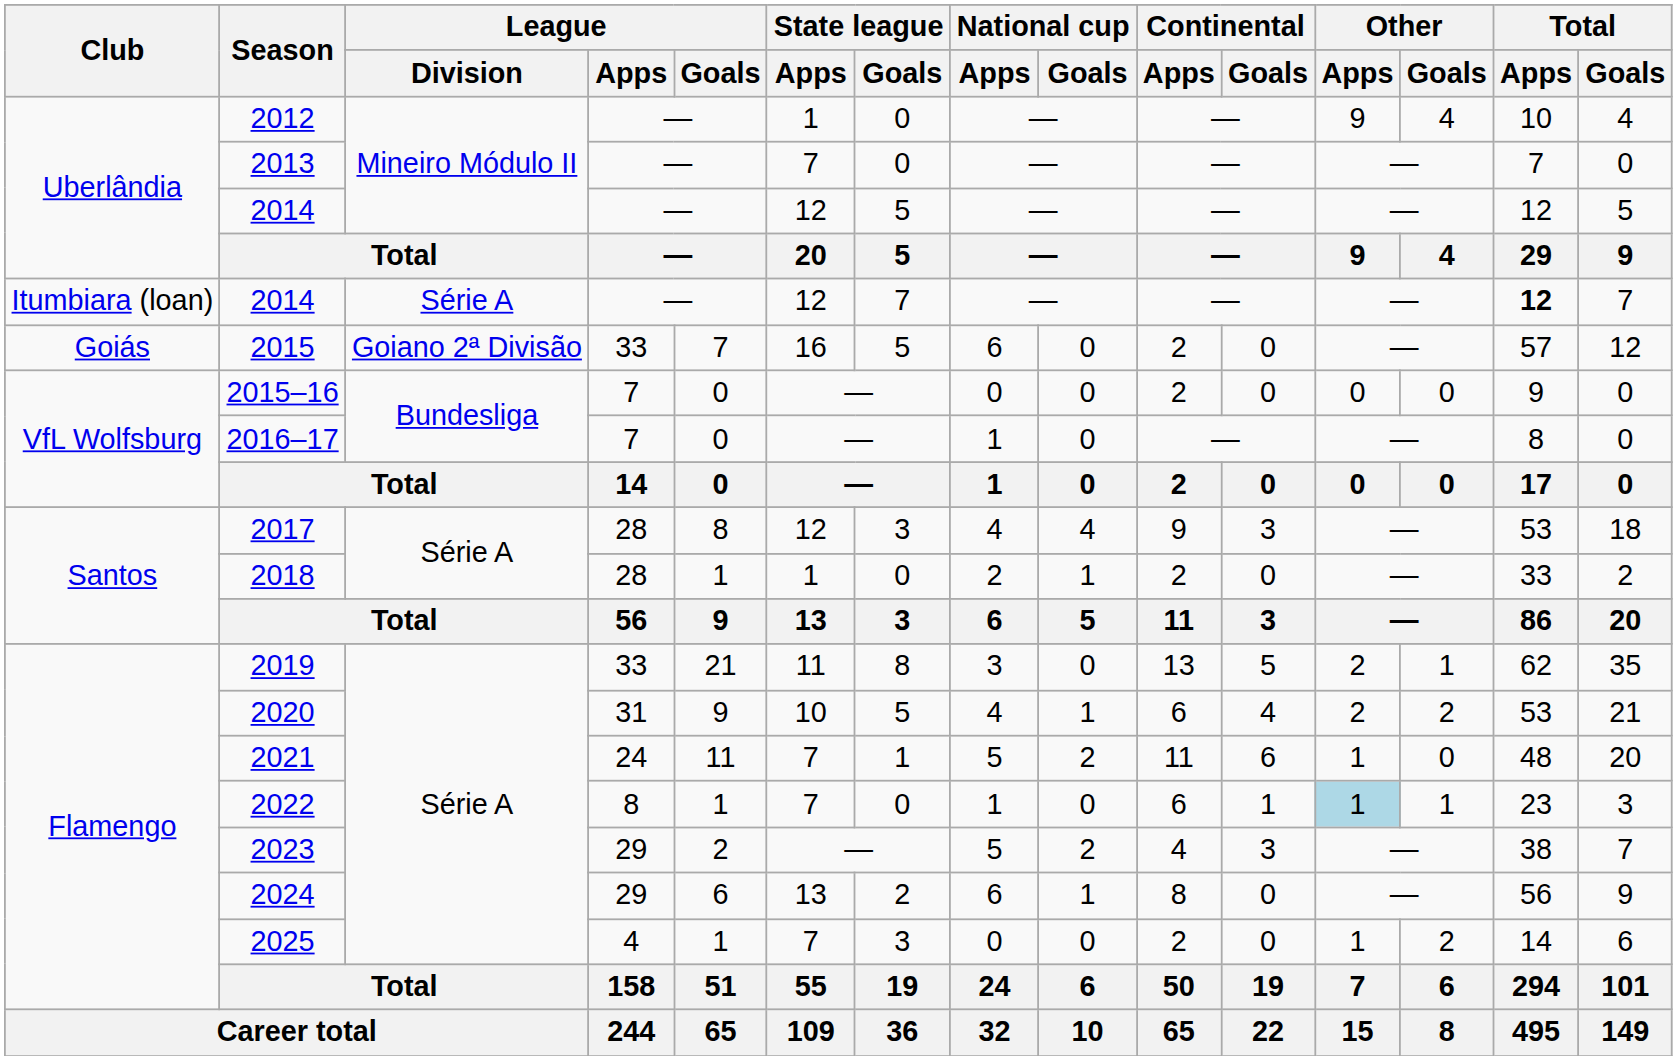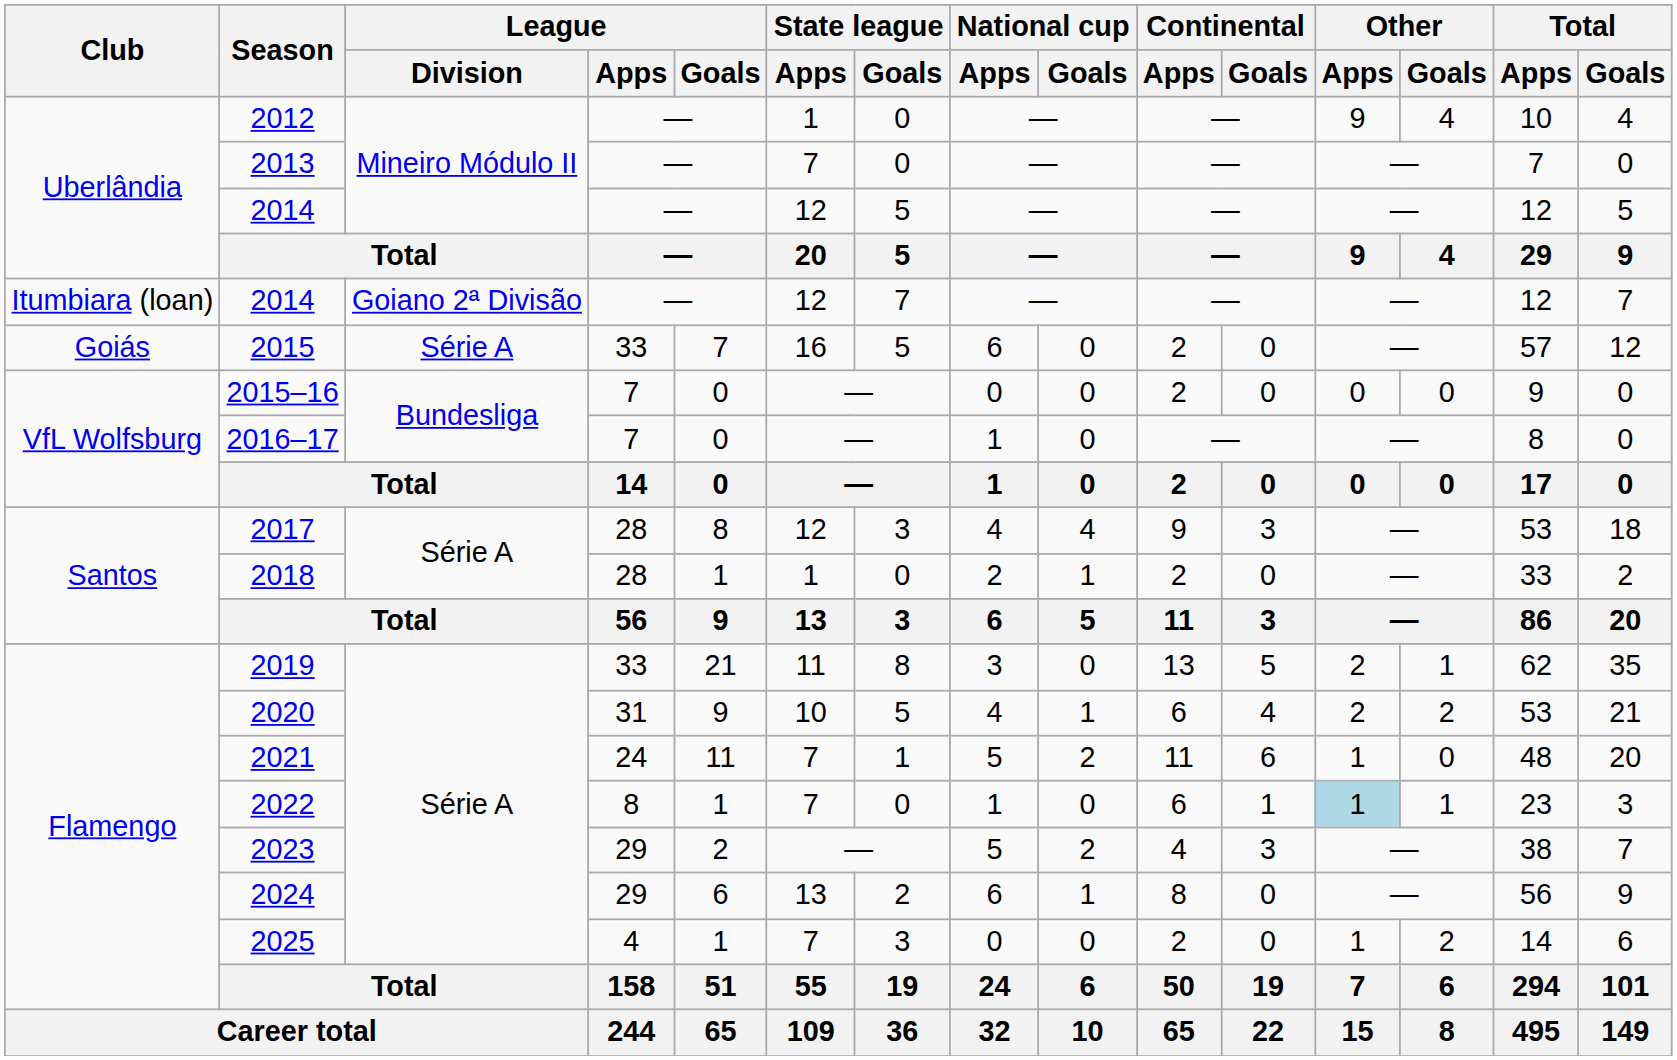 <table class="wikitable" style="text-align: center;">
 <tr>
 <th rowspan="2">Club</th>
 <th rowspan="2">Season</th>
 <th colspan="3">League</th>
 <th colspan="2">State league</th>
 <th colspan="2">National cup</th>
 <th colspan="2">Continental</th>
 <th colspan="2">Other</th>
 <th colspan="2">Total</th>
 </tr>
 <tr>
 <th>Division</th>
 <th>Apps</th>
 <th>Goals</th>
 <th>Apps</th>
 <th>Goals</th>
 <th>Apps</th>
 <th>Goals</th>
 <th>Apps</th>
 <th>Goals</th>
 <th>Apps</th>
 <th>Goals</th>
 <th>Apps</th>
 <th>Goals</th>
 </tr>
 <tr>
 <td rowspan="4" valign="center"><a href='#'>Uberlândia</a></td>
 <td><a href='#'>2012</a></td>
 <td rowspan="3"><a href='#'>Mineiro Módulo II</a></td>
 <td colspan="2">—</td>
 <td>1</td>
 <td>0</td>
 <td colspan="2">—</td>
 <td colspan="2">—</td>
 <td>9</td>
 <td>4</td>
 <td>10</td>
 <td>4</td>
 </tr>
 <tr>
 <td><a href='#'>2013</a></td>
 <td colspan="2">—</td>
 <td>7</td>
 <td>0</td>
 <td colspan="2">—</td>
 <td colspan="2">—</td>
 <td colspan="2">—</td>
 <td>7</td>
 <td>0</td>
 </tr>
 <tr>
 <td><a href='#'>2014</a></td>
 <td colspan="2">—</td>
 <td>12</td>
 <td>5</td>
 <td colspan="2">—</td>
 <td colspan="2">—</td>
 <td colspan="2">—</td>
 <td>12</td>
 <td>5</td>
 </tr>
 <tr>
 <th colspan="2">Total</th>
 <th colspan="2">—</th>
 <th>20</th>
 <th>5</th>
 <th colspan="2">—</th>
 <th colspan="2">—</th>
 <th>9</th>
 <th>4</th>
 <th>29</th>
 <th>9</th>
 </tr>
 <tr>
 <td valign="center"><a href='#'>Itumbiara</a> (loan)</td>
 <td><a href='#'>2014</a></td>
-<td><a href='#'>Série A</a></td>
+<td><a href='#'>Goiano 2ª Divisão</a></td>
 <td colspan="2">—</td>
 <td>12</td>
 <td>7</td>
 <td colspan="2">—</td>
 <td colspan="2">—</td>
 <td colspan="2">—</td>
-<td><strong>12</strong></td>
+<td>12</td>
 <td>7</td>
 </tr>
 <tr>
 <td valign="center"><a href='#'>Goiás</a></td>
 <td><a href='#'>2015</a></td>
-<td><a href='#'>Goiano 2ª Divisão</a></td>
+<td><a href='#'>Série A</a></td>
 <td>33</td>
 <td>7</td>
 <td>16</td>
 <td>5</td>
 <td>6</td>
 <td>0</td>
 <td>2</td>
 <td>0</td>
 <td colspan="2">—</td>
 <td>57</td>
 <td>12</td>
 </tr>
 <tr>
 <td rowspan="3" valign="center"><a href='#'>VfL Wolfsburg</a></td>
 <td><a href='#'>2015–16</a></td>
 <td rowspan="2"><a href='#'>Bundesliga</a></td>
 <td>7</td>
 <td>0</td>
 <td colspan="2">—</td>
 <td>0</td>
 <td>0</td>
 <td>2</td>
 <td>0</td>
 <td>0</td>
 <td>0</td>
 <td>9</td>
 <td>0</td>
 </tr>
 <tr>
 <td><a href='#'>2016–17</a></td>
 <td>7</td>
 <td>0</td>
 <td colspan="2">—</td>
 <td>1</td>
 <td>0</td>
 <td colspan="2">—</td>
 <td colspan="2">—</td>
 <td>8</td>
 <td>0</td>
 </tr>
 <tr>
 <th colspan="2">Total</th>
 <th>14</th>
 <th>0</th>
 <th colspan="2">—</th>
 <th>1</th>
 <th>0</th>
 <th>2</th>
 <th>0</th>
 <th>0</th>
 <th>0</th>
 <th>17</th>
 <th>0</th>
 </tr>
 <tr>
 <td rowspan="3" valign="center"><a href='#'>Santos</a></td>
 <td><a href='#'>2017</a></td>
 <td rowspan="2">Série A</td>
 <td>28</td>
 <td>8</td>
 <td>12</td>
 <td>3</td>
 <td>4</td>
 <td>4</td>
 <td>9</td>
 <td>3</td>
 <td colspan="2">—</td>
 <td>53</td>
 <td>18</td>
 </tr>
 <tr>
 <td><a href='#'>2018</a></td>
 <td>28</td>
 <td>1</td>
 <td>1</td>
 <td>0</td>
 <td>2</td>
 <td>1</td>
 <td>2</td>
 <td>0</td>
 <td colspan="2">—</td>
 <td>33</td>
 <td>2</td>
 </tr>
 <tr>
 <th colspan="2">Total</th>
 <th>56</th>
 <th>9</th>
 <th>13</th>
 <th>3</th>
 <th>6</th>
 <th>5</th>
 <th>11</th>
 <th>3</th>
 <th colspan="2">—</th>
 <th>86</th>
 <th>20</th>
 </tr>
 <tr>
 <td rowspan="8" valign="center"><a href='#'>Flamengo</a></td>
 <td><a href='#'>2019</a></td>
 <td rowspan="7">Série A</td>
 <td>33</td>
 <td>21</td>
 <td>11</td>
 <td>8</td>
 <td>3</td>
 <td>0</td>
 <td>13</td>
 <td>5</td>
 <td>2</td>
 <td>1</td>
 <td>62</td>
 <td>35</td>
 </tr>
 <tr>
 <td><a href='#'>2020</a></td>
 <td>31</td>
 <td>9</td>
 <td>10</td>
 <td>5</td>
 <td>4</td>
 <td>1</td>
 <td>6</td>
 <td>4</td>
 <td>2</td>
 <td>2</td>
 <td>53</td>
 <td>21</td>
 </tr>
 <tr>
 <td><a href='#'>2021</a></td>
 <td>24</td>
 <td>11</td>
 <td>7</td>
 <td>1</td>
 <td>5</td>
 <td>2</td>
 <td>11</td>
 <td>6</td>
 <td>1</td>
 <td>0</td>
 <td>48</td>
 <td>20</td>
 </tr>
 <tr>
 <td><a href='#'>2022</a></td>
 <td>8</td>
 <td>1</td>
 <td>7</td>
 <td>0</td>
 <td>1</td>
 <td>0</td>
 <td>6</td>
 <td>1</td>
 <td style="background: lightblue;">1</td>
 <td>1</td>
 <td>23</td>
 <td>3</td>
 </tr>
 <tr>
 <td><a href='#'>2023</a></td>
 <td>29</td>
 <td>2</td>
 <td colspan="2">—</td>
 <td>5</td>
 <td>2</td>
 <td>4</td>
 <td>3</td>
 <td colspan="2">—</td>
 <td>38</td>
 <td>7</td>
 </tr>
 <tr>
 <td><a href='#'>2024</a></td>
 <td>29</td>
 <td>6</td>
 <td>13</td>
 <td>2</td>
 <td>6</td>
 <td>1</td>
 <td>8</td>
 <td>0</td>
 <td colspan="2">—</td>
 <td>56</td>
 <td>9</td>
 </tr>
 <tr>
 <td><a href='#'>2025</a></td>
 <td>4</td>
 <td>1</td>
 <td>7</td>
 <td>3</td>
 <td>0</td>
 <td>0</td>
 <td>2</td>
 <td>0</td>
 <td>1</td>
 <td>2</td>
 <td>14</td>
 <td>6</td>
 </tr>
 <tr>
 <th colspan="2">Total</th>
 <th>158</th>
 <th>51</th>
 <th>55</th>
 <th>19</th>
 <th>24</th>
 <th>6</th>
 <th>50</th>
 <th>19</th>
 <th>7</th>
 <th>6</th>
 <th>294</th>
 <th>101</th>
 </tr>
 <tr>
 <th colspan="3">Career total</th>
 <th>244</th>
 <th>65</th>
 <th>109</th>
 <th>36</th>
 <th>32</th>
 <th>10</th>
 <th>65</th>
 <th>22</th>
 <th>15</th>
 <th>8</th>
 <th>495</th>
 <th>149</th>
 </tr>
 </table>
